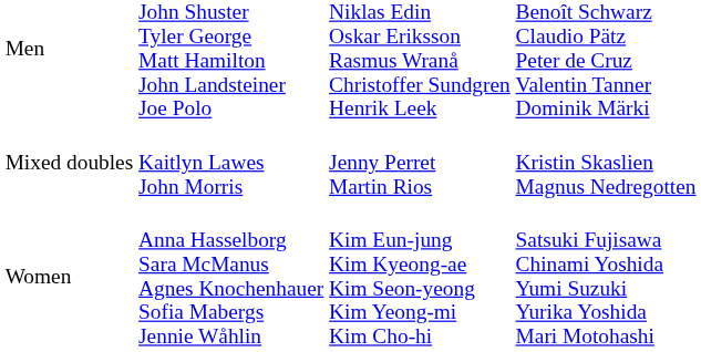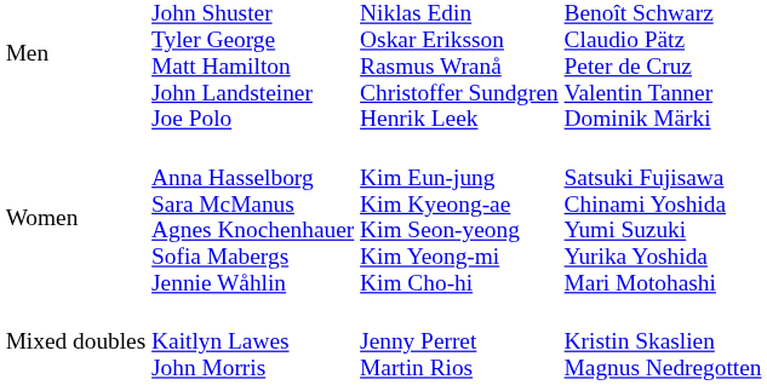 <table>
 <tr>
 <td>Men<br></td>
 <td><br><a href='#'>John Shuster</a><br><a href='#'>Tyler George</a><br><a href='#'>Matt Hamilton</a><br><a href='#'>John Landsteiner</a><br><a href='#'>Joe Polo</a></td>
 <td><br><a href='#'>Niklas Edin</a><br><a href='#'>Oskar Eriksson</a><br><a href='#'>Rasmus Wranå</a><br><a href='#'>Christoffer Sundgren</a><br><a href='#'>Henrik Leek</a></td>
 <td><br><a href='#'>Benoît Schwarz</a><br><a href='#'>Claudio Pätz</a><br><a href='#'>Peter de Cruz</a><br><a href='#'>Valentin Tanner</a><br><a href='#'>Dominik Märki</a></td>
 </tr>
 <tr>
+<td>Women<br></td>
+<td {{nowrap><br><a href='#'>Anna Hasselborg</a><br><a href='#'>Sara McManus</a><br><a href='#'>Agnes Knochenhauer</a><br><a href='#'>Sofia Mabergs</a><br><a href='#'>Jennie Wåhlin</a></td>
+<td {{nowrap><br><a href='#'>Kim Eun-jung</a><br><a href='#'>Kim Kyeong-ae</a><br><a href='#'>Kim Seon-yeong</a><br><a href='#'>Kim Yeong-mi</a><br><a href='#'>Kim Cho-hi</a></td>
+<td><br><a href='#'>Satsuki Fujisawa</a><br><a href='#'>Chinami Yoshida</a><br><a href='#'>Yumi Suzuki</a><br><a href='#'>Yurika Yoshida</a><br><a href='#'>Mari Motohashi</a></td>
+</tr>
+<tr>
 <td>Mixed doubles<br></td>
 <td><br><a href='#'>Kaitlyn Lawes</a><br><a href='#'>John Morris</a></td>
 <td><br><a href='#'>Jenny Perret</a><br><a href='#'>Martin Rios</a></td>
 <td><br><a href='#'>Kristin Skaslien</a><br><a href='#'>Magnus Nedregotten</a></td>
 </tr>
-<tr>
-<td>Women<br></td>
-<td {{nowrap><br><a href='#'>Anna Hasselborg</a><br><a href='#'>Sara McManus</a><br><a href='#'>Agnes Knochenhauer</a><br><a href='#'>Sofia Mabergs</a><br><a href='#'>Jennie Wåhlin</a></td>
-<td {{nowrap><br><a href='#'>Kim Eun-jung</a><br><a href='#'>Kim Kyeong-ae</a><br><a href='#'>Kim Seon-yeong</a><br><a href='#'>Kim Yeong-mi</a><br><a href='#'>Kim Cho-hi</a></td>
-<td><br><a href='#'>Satsuki Fujisawa</a><br><a href='#'>Chinami Yoshida</a><br><a href='#'>Yumi Suzuki</a><br><a href='#'>Yurika Yoshida</a><br><a href='#'>Mari Motohashi</a></td>
-</tr>
 </table>
